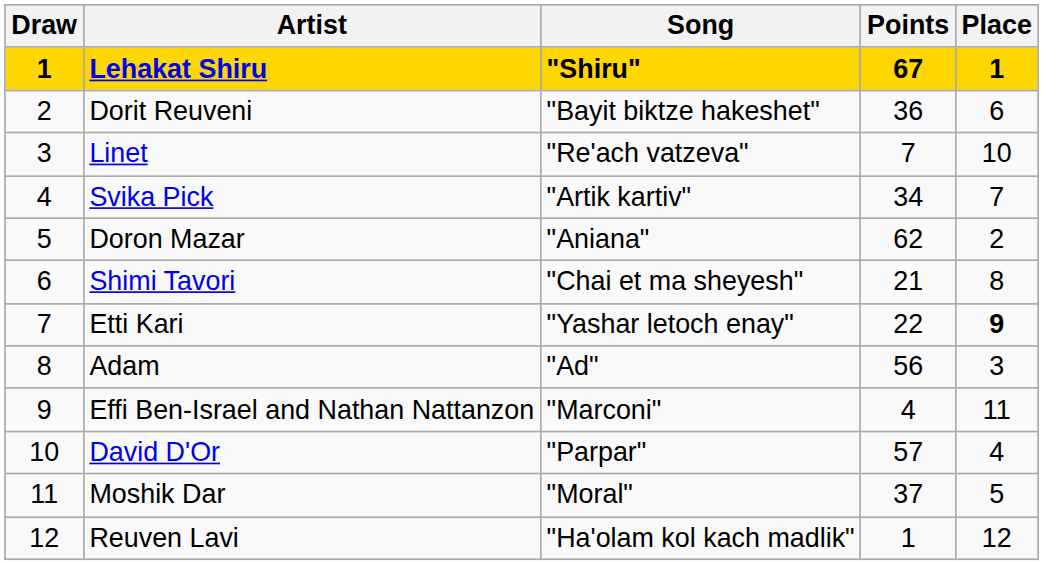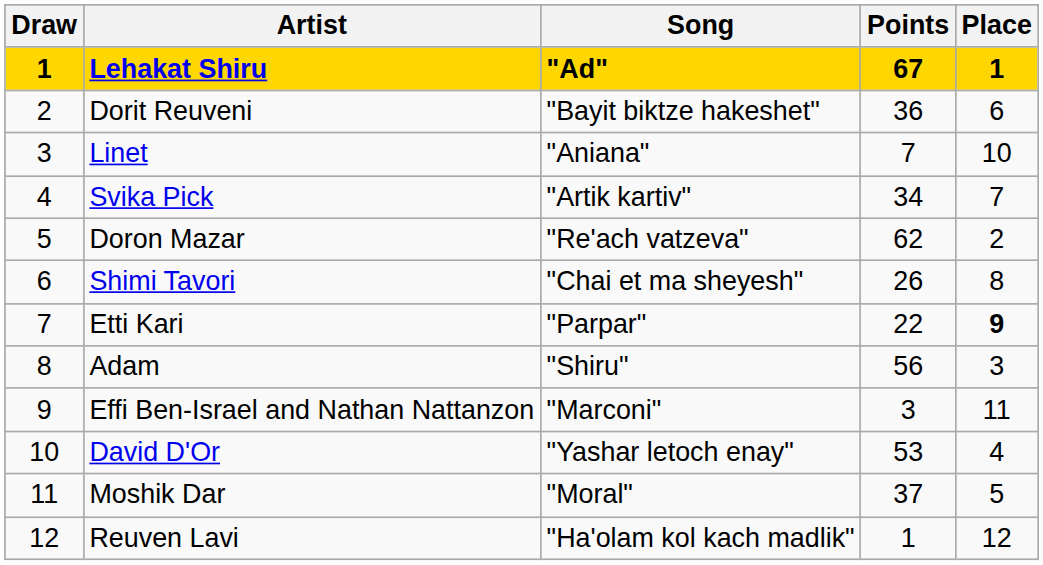 <table class="sortable wikitable" style="margin: 1em auto 1em auto; text-align:center">
 <tr>
 <th>Draw</th>
 <th>Artist</th>
 <th>Song</th>
 <th>Points</th>
 <th>Place</th>
 </tr>
 <tr style="font-weight:bold; background:gold;">
 <td>1</td>
 <td align="left"><a href='#'>Lehakat Shiru</a></td>
-<td align="left">"Shiru"</td>
+<td align="left">"Ad"</td>
 <td>67</td>
 <td>1</td>
 </tr>
 <tr>
 <td>2</td>
 <td align="left">Dorit Reuveni</td>
 <td align="left">"Bayit biktze hakeshet"</td>
 <td>36</td>
 <td>6</td>
 </tr>
 <tr>
 <td>3</td>
 <td align="left"><a href='#'>Linet</a></td>
-<td align="left">"Re'ach vatzeva"</td>
+<td align="left">"Aniana"</td>
 <td>7</td>
 <td>10</td>
 </tr>
 <tr>
 <td>4</td>
 <td align="left"><a href='#'>Svika Pick</a></td>
 <td align="left">"Artik kartiv"</td>
 <td>34</td>
 <td>7</td>
 </tr>
 <tr>
 <td>5</td>
 <td align="left">Doron Mazar</td>
-<td align="left">"Aniana"</td>
+<td align="left">"Re'ach vatzeva"</td>
 <td>62</td>
 <td>2</td>
 </tr>
 <tr>
 <td>6</td>
 <td align="left"><a href='#'>Shimi Tavori</a></td>
 <td align="left">"Chai et ma sheyesh"</td>
-<td>21</td>
+<td>26</td>
 <td>8</td>
 </tr>
 <tr>
 <td>7</td>
 <td align="left">Etti Kari</td>
-<td align="left">"Yashar letoch enay"</td>
+<td align="left">"Parpar"</td>
 <td>22</td>
 <td><strong>9</strong></td>
 </tr>
 <tr>
 <td>8</td>
 <td align="left">Adam</td>
-<td align="left">"Ad"</td>
+<td align="left">"Shiru"</td>
 <td>56</td>
 <td>3</td>
 </tr>
 <tr>
 <td>9</td>
 <td align="left">Effi Ben-Israel and Nathan Nattanzon</td>
 <td align="left">"Marconi"</td>
-<td>4</td>
+<td>3</td>
 <td>11</td>
 </tr>
 <tr>
 <td>10</td>
 <td align="left"><a href='#'>David D'Or</a></td>
-<td align="left">"Parpar"</td>
-<td>57</td>
+<td align="left">"Yashar letoch enay"</td>
+<td>53</td>
 <td>4</td>
 </tr>
 <tr>
 <td>11</td>
 <td align="left">Moshik Dar</td>
 <td align="left">"Moral"</td>
 <td>37</td>
 <td>5</td>
 </tr>
 <tr>
 <td>12</td>
 <td align="left">Reuven Lavi</td>
 <td align="left">"Ha'olam kol kach madlik"</td>
 <td>1</td>
 <td>12</td>
 </tr>
 </table>
